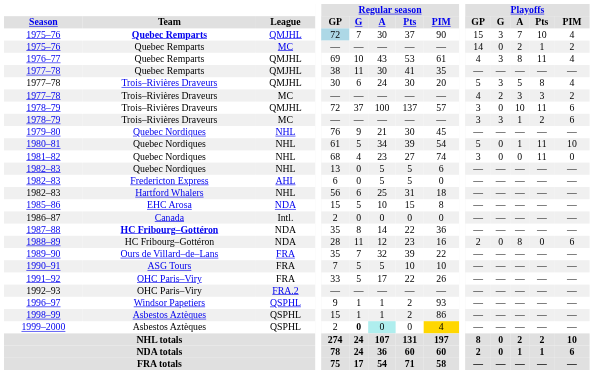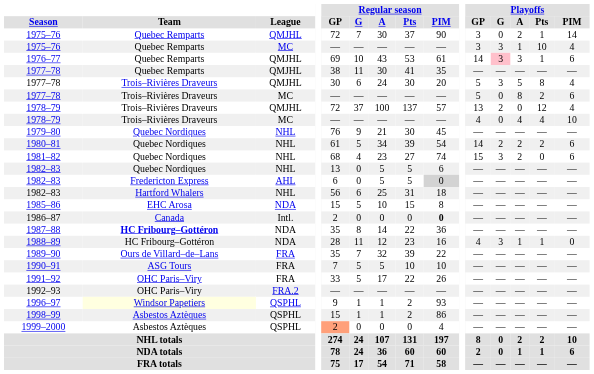 <table border="0" cellpadding="1" cellspacing="0" style="text-align:center; width:60em">
 <tr bgcolor="#e0e0e0">
 <th colspan="3" bgcolor="#ffffff"> </th>
 <th rowspan="99" bgcolor="#ffffff"> </th>
 <th colspan="5"><a href='#'>Regular season</a></th>
 <th rowspan="99" bgcolor="#ffffff"> </th>
 <th colspan="5"><a href='#'>Playoffs</a></th>
 </tr>
 <tr bgcolor="#e0e0e0">
 <th><a href='#'>Season</a></th>
 <th>Team</th>
 <th>League</th>
 <th>GP</th>
 <th><a href='#'>G</a></th>
 <th><a href='#'>A</a></th>
 <th><a href='#'>Pts</a></th>
 <th><a href='#'>PIM</a></th>
 <th>GP</th>
 <th>G</th>
 <th>A</th>
 <th>Pts</th>
 <th>PIM</th>
 </tr>
 <tr>
 <td><a href='#'>1975–76</a></td>
-<td><strong><a href='#'>Quebec Remparts</a></strong></td>
+<td><a href='#'>Quebec Remparts</a></td>
 <td><a href='#'>QMJHL</a></td>
-<td style="background: lightblue;">72</td>
+<td>72</td>
 <td>7</td>
 <td>30</td>
 <td>37</td>
 <td>90</td>
-<td>15</td>
 <td>3</td>
-<td>7</td>
-<td>10</td>
-<td>4</td>
+<td>0</td>
+<td>2</td>
+<td>1</td>
+<td>14</td>
 </tr>
 <tr bgcolor="#f0f0f0">
 <td><a href='#'>1975–76</a></td>
 <td>Quebec Remparts</td>
 <td><a href='#'>MC</a></td>
 <td>—</td>
 <td>—</td>
 <td>—</td>
 <td>—</td>
 <td>—</td>
-<td>14</td>
-<td>0</td>
-<td>2</td>
+<td>3</td>
+<td>3</td>
 <td>1</td>
-<td>2</td>
+<td>10</td>
+<td>4</td>
 </tr>
 <tr>
 <td><a href='#'>1976–77</a></td>
 <td>Quebec Remparts</td>
 <td>QMJHL</td>
 <td>69</td>
 <td>10</td>
 <td>43</td>
 <td>53</td>
 <td>61</td>
-<td>4</td>
+<td>14</td>
+<td style="background: pink;">3</td>
 <td>3</td>
-<td>8</td>
-<td>11</td>
-<td>4</td>
+<td>1</td>
+<td>6</td>
 </tr>
 <tr bgcolor="#f0f0f0">
 <td><a href='#'>1977–78</a></td>
 <td>Quebec Remparts</td>
 <td>QMJHL</td>
 <td>38</td>
 <td>11</td>
 <td>30</td>
 <td>41</td>
 <td>35</td>
 <td>—</td>
 <td>—</td>
 <td>—</td>
 <td>—</td>
 <td>—</td>
 </tr>
 <tr>
 <td>1977–78</td>
 <td><a href='#'>Trois–Rivières Draveurs</a></td>
 <td>QMJHL</td>
 <td>30</td>
 <td>6</td>
 <td>24</td>
 <td>30</td>
 <td>20</td>
 <td>5</td>
 <td>3</td>
 <td>5</td>
 <td>8</td>
 <td>4</td>
 </tr>
 <tr bgcolor="#f0f0f0">
 <td><a href='#'>1977–78</a></td>
 <td>Trois–Rivières Draveurs</td>
 <td>MC</td>
 <td>—</td>
 <td>—</td>
 <td>—</td>
 <td>—</td>
 <td>—</td>
-<td>4</td>
+<td>5</td>
+<td>0</td>
+<td>8</td>
 <td>2</td>
-<td>3</td>
-<td>3</td>
-<td>2</td>
+<td>6</td>
 </tr>
 <tr>
 <td><a href='#'>1978–79</a></td>
 <td>Trois–Rivières Draveurs</td>
 <td>QMJHL</td>
 <td>72</td>
 <td>37</td>
 <td>100</td>
 <td>137</td>
 <td>57</td>
-<td>3</td>
+<td>13</td>
+<td>2</td>
 <td>0</td>
-<td>10</td>
-<td>11</td>
-<td>6</td>
+<td>12</td>
+<td>4</td>
 </tr>
 <tr bgcolor="#f0f0f0">
 <td><a href='#'>1978–79</a></td>
 <td>Trois–Rivières Draveurs</td>
 <td>MC</td>
 <td>—</td>
 <td>—</td>
 <td>—</td>
 <td>—</td>
 <td>—</td>
-<td>3</td>
-<td>3</td>
-<td>1</td>
-<td>2</td>
-<td>6</td>
+<td>4</td>
+<td>0</td>
+<td>4</td>
+<td>4</td>
+<td>10</td>
 </tr>
 <tr>
 <td><a href='#'>1979–80</a></td>
 <td><a href='#'>Quebec Nordiques</a></td>
 <td><a href='#'>NHL</a></td>
 <td>76</td>
 <td>9</td>
 <td>21</td>
 <td>30</td>
 <td>45</td>
 <td>—</td>
 <td>—</td>
 <td>—</td>
 <td>—</td>
 <td>—</td>
 </tr>
 <tr bgcolor="#f0f0f0">
 <td><a href='#'>1980–81</a></td>
 <td>Quebec Nordiques</td>
 <td>NHL</td>
 <td>61</td>
 <td>5</td>
 <td>34</td>
 <td>39</td>
 <td>54</td>
-<td>5</td>
-<td>0</td>
-<td>1</td>
-<td>11</td>
-<td>10</td>
+<td>14</td>
+<td>2</td>
+<td>2</td>
+<td>2</td>
+<td>6</td>
 </tr>
 <tr>
 <td><a href='#'>1981–82</a></td>
 <td>Quebec Nordiques</td>
 <td>NHL</td>
 <td>68</td>
 <td>4</td>
 <td>23</td>
 <td>27</td>
 <td>74</td>
+<td>15</td>
 <td>3</td>
+<td>2</td>
 <td>0</td>
-<td>0</td>
-<td>11</td>
-<td>0</td>
+<td>6</td>
 </tr>
 <tr bgcolor="#f0f0f0">
 <td><a href='#'>1982–83</a></td>
 <td>Quebec Nordiques</td>
 <td>NHL</td>
 <td>13</td>
 <td>0</td>
 <td>5</td>
 <td>5</td>
 <td>6</td>
 <td>—</td>
 <td>—</td>
 <td>—</td>
 <td>—</td>
 <td>—</td>
 </tr>
 <tr>
 <td><a href='#'>1982–83</a></td>
 <td><a href='#'>Fredericton Express</a></td>
 <td><a href='#'>AHL</a></td>
 <td>6</td>
 <td>0</td>
 <td>5</td>
 <td>5</td>
-<td>0</td>
+<td style="background: lightgrey;">0</td>
 <td>—</td>
 <td>—</td>
 <td>—</td>
 <td>—</td>
 <td>—</td>
 </tr>
 <tr bgcolor="#f0f0f0">
 <td>1982–83</td>
 <td><a href='#'>Hartford Whalers</a></td>
 <td>NHL</td>
 <td>56</td>
 <td>6</td>
 <td>25</td>
 <td>31</td>
 <td>18</td>
 <td>—</td>
 <td>—</td>
 <td>—</td>
 <td>—</td>
 <td>—</td>
 </tr>
 <tr>
 <td><a href='#'>1985–86</a></td>
 <td><a href='#'>EHC Arosa</a></td>
 <td><a href='#'>NDA</a></td>
 <td>15</td>
 <td>5</td>
 <td>10</td>
 <td>15</td>
 <td>8</td>
 <td>—</td>
 <td>—</td>
 <td>—</td>
 <td>—</td>
 <td>—</td>
 </tr>
 <tr bgcolor="#f0f0f0">
 <td>1986–87</td>
 <td><a href='#'>Canada</a></td>
 <td>Intl.</td>
 <td>2</td>
 <td>0</td>
 <td>0</td>
 <td>0</td>
-<td>0</td>
+<td><strong>0</strong></td>
 <td>—</td>
 <td>—</td>
 <td>—</td>
 <td>—</td>
 <td>—</td>
 </tr>
 <tr>
 <td><a href='#'>1987–88</a></td>
 <td><strong><a href='#'>HC Fribourg–Gottéron</a></strong></td>
 <td>NDA</td>
 <td>35</td>
 <td>8</td>
 <td>14</td>
 <td>22</td>
 <td>36</td>
 <td>—</td>
 <td>—</td>
 <td>—</td>
 <td>—</td>
 <td>—</td>
 </tr>
 <tr bgcolor="#f0f0f0">
 <td><a href='#'>1988–89</a></td>
 <td>HC Fribourg–Gottéron</td>
 <td>NDA</td>
 <td>28</td>
 <td>11</td>
 <td>12</td>
 <td>23</td>
 <td>16</td>
-<td>2</td>
+<td>4</td>
+<td>3</td>
+<td>1</td>
+<td>1</td>
 <td>0</td>
-<td>8</td>
-<td>0</td>
-<td>6</td>
 </tr>
 <tr>
 <td><a href='#'>1989–90</a></td>
 <td><a href='#'>Ours de Villard–de–Lans</a></td>
 <td><a href='#'>FRA</a></td>
 <td>35</td>
 <td>7</td>
 <td>32</td>
 <td>39</td>
 <td>22</td>
 <td>—</td>
 <td>—</td>
 <td>—</td>
 <td>—</td>
 <td>—</td>
 </tr>
 <tr bgcolor="#f0f0f0">
 <td><a href='#'>1990–91</a></td>
 <td><a href='#'>ASG Tours</a></td>
 <td>FRA</td>
 <td>7</td>
 <td>5</td>
 <td>5</td>
 <td>10</td>
 <td>10</td>
 <td>—</td>
 <td>—</td>
 <td>—</td>
 <td>—</td>
 <td>—</td>
 </tr>
 <tr>
 <td><a href='#'>1991–92</a></td>
 <td><a href='#'>OHC Paris–Viry</a></td>
 <td>FRA</td>
 <td>33</td>
 <td>5</td>
 <td>17</td>
 <td>22</td>
 <td>26</td>
 <td>—</td>
 <td>—</td>
 <td>—</td>
 <td>—</td>
 <td>—</td>
 </tr>
 <tr bgcolor="#f0f0f0">
 <td>1992–93</td>
 <td>OHC Paris–Viry</td>
 <td><a href='#'>FRA.2</a></td>
 <td>—</td>
 <td>—</td>
 <td>—</td>
 <td>—</td>
 <td>—</td>
 <td>—</td>
 <td>—</td>
 <td>—</td>
 <td>—</td>
 <td>—</td>
 </tr>
 <tr>
 <td><a href='#'>1996–97</a></td>
-<td><a href='#'>Windsor Papetiers</a></td>
+<td style="background: lightyellow;"><a href='#'>Windsor Papetiers</a></td>
 <td><a href='#'>QSPHL</a></td>
 <td>9</td>
 <td>1</td>
 <td>1</td>
 <td>2</td>
 <td>93</td>
 <td>—</td>
 <td>—</td>
 <td>—</td>
 <td>—</td>
 <td>—</td>
 </tr>
 <tr bgcolor="#f0f0f0">
 <td><a href='#'>1998–99</a></td>
 <td><a href='#'>Asbestos Aztèques</a></td>
 <td>QSPHL</td>
 <td>15</td>
 <td>1</td>
 <td>1</td>
 <td>2</td>
 <td>86</td>
 <td>—</td>
 <td>—</td>
 <td>—</td>
 <td>—</td>
 <td>—</td>
 </tr>
 <tr>
 <td><a href='#'>1999–2000</a></td>
 <td>Asbestos Aztèques</td>
 <td>QSPHL</td>
-<td>2</td>
-<td><strong>0</strong></td>
-<td style="background: paleturquoise;">0</td>
+<td style="background: lightsalmon;">2</td>
 <td>0</td>
-<td style="background: gold;">4</td>
+<td>0</td>
+<td>0</td>
+<td>4</td>
 <td>—</td>
 <td>—</td>
 <td>—</td>
 <td>—</td>
 <td>—</td>
 </tr>
 <tr bgcolor="#e0e0e0">
 <th colspan="3">NHL totals</th>
 <th>274</th>
 <th>24</th>
 <th>107</th>
 <th>131</th>
 <th>197</th>
 <th>8</th>
 <th>0</th>
 <th>2</th>
 <th>2</th>
 <th>10</th>
 </tr>
 <tr bgcolor="#e0e0e0">
 <th colspan="3">NDA totals</th>
 <th>78</th>
 <th>24</th>
 <th>36</th>
 <th>60</th>
 <th>60</th>
 <th>2</th>
 <th>0</th>
 <th>1</th>
 <th>1</th>
 <th>6</th>
 </tr>
 <tr bgcolor="#e0e0e0">
 <th colspan="3">FRA totals</th>
 <th>75</th>
 <th>17</th>
 <th>54</th>
 <th>71</th>
 <th>58</th>
 <th>—</th>
 <th>—</th>
 <th>—</th>
 <th>—</th>
 <th>—</th>
 </tr>
 </table>
